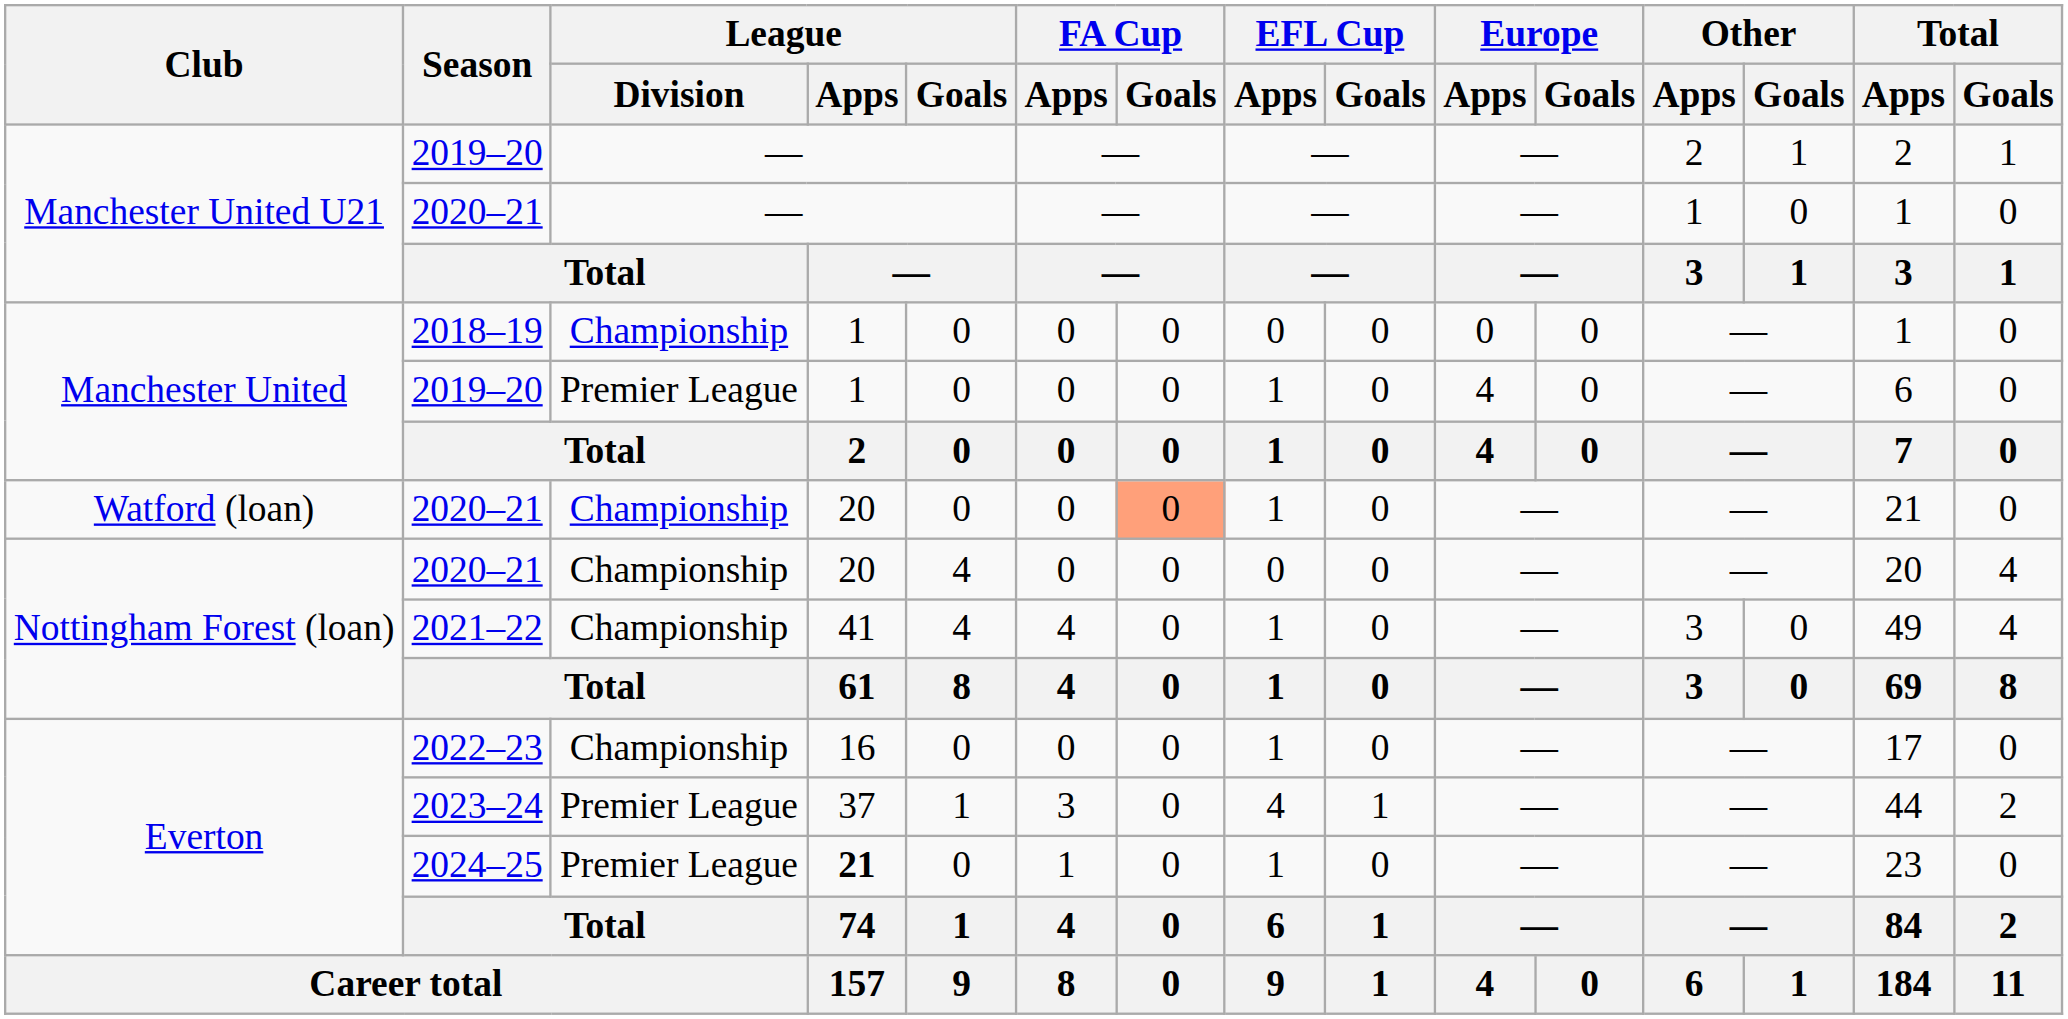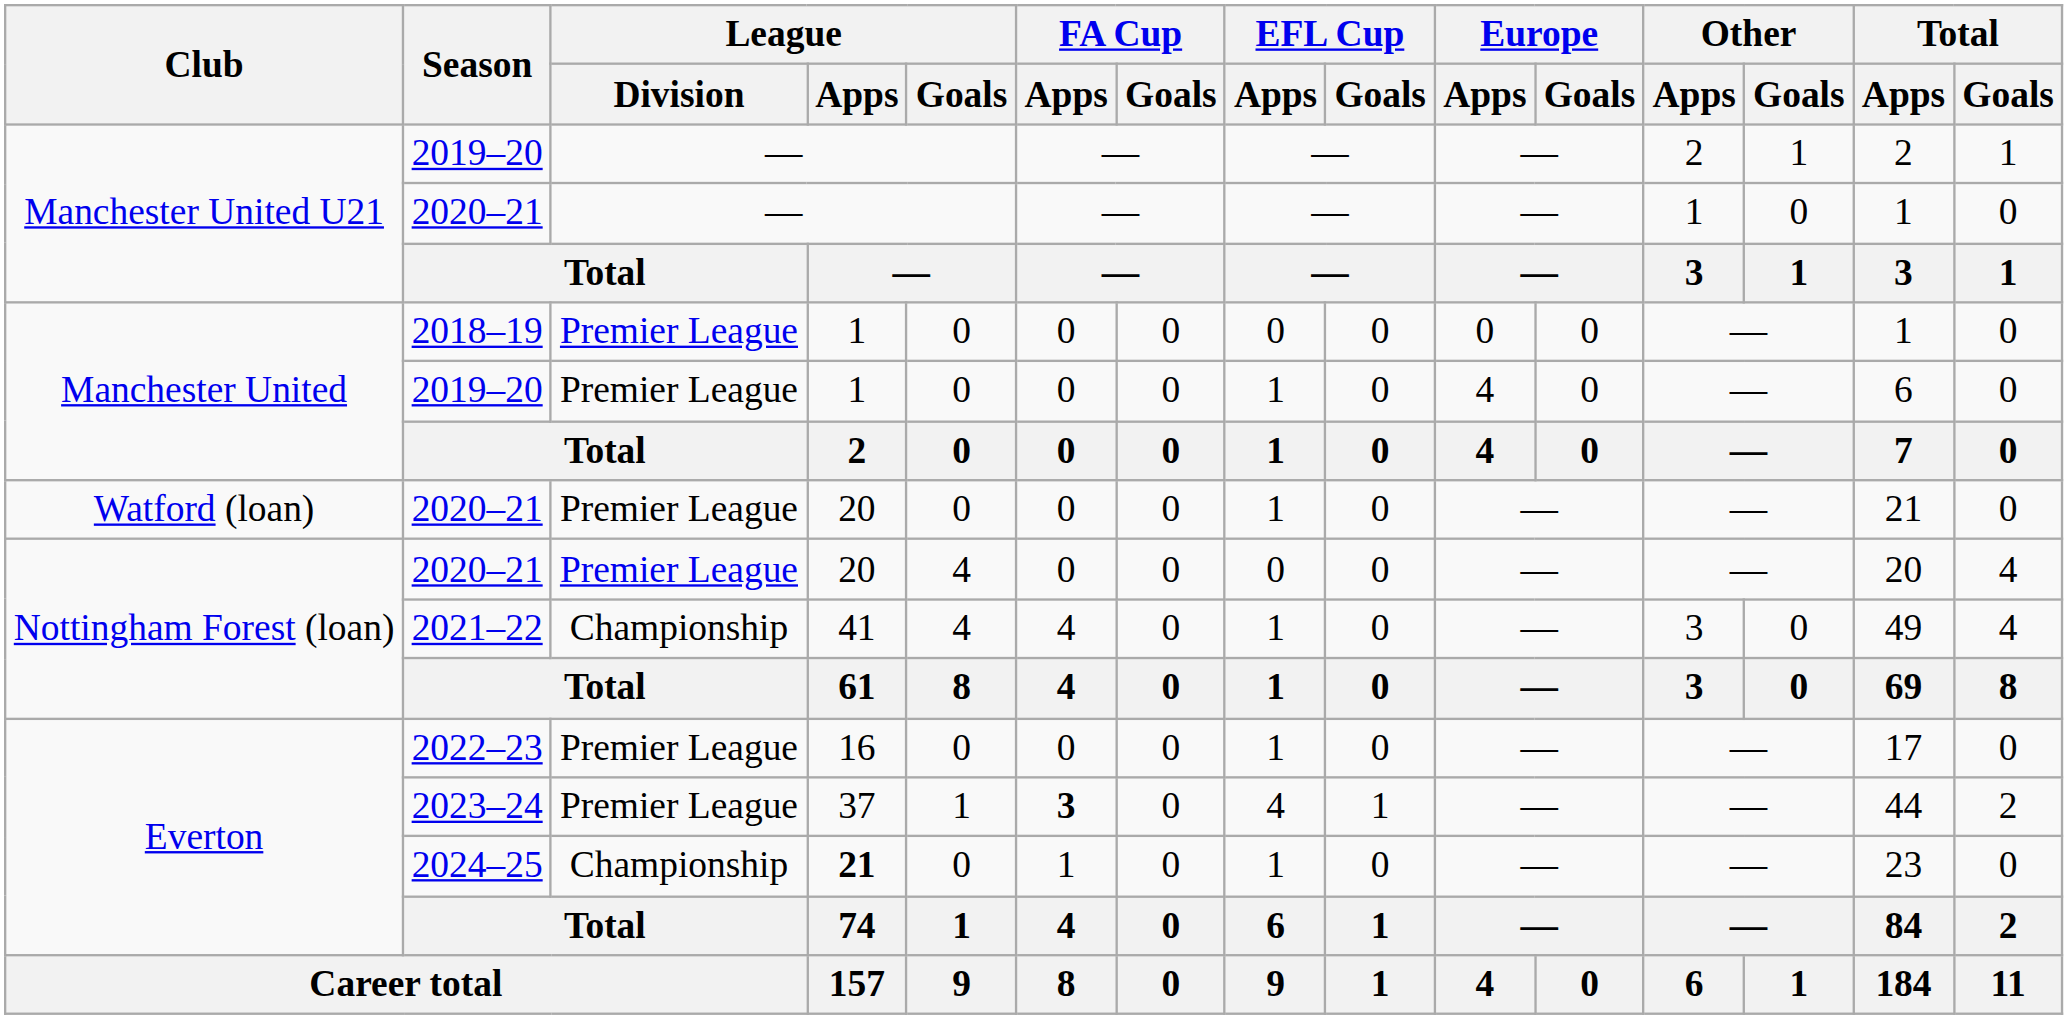 <table class="wikitable" style="text-align:center">
 <tr>
 <th rowspan="2">Club</th>
 <th rowspan="2">Season</th>
 <th colspan="3">League</th>
 <th colspan="2"><a href='#'>FA Cup</a></th>
 <th colspan="2"><a href='#'>EFL Cup</a></th>
 <th colspan="2"><a href='#'>Europe</a></th>
 <th colspan="2">Other</th>
 <th colspan="2">Total</th>
 </tr>
 <tr>
 <th>Division</th>
 <th>Apps</th>
 <th>Goals</th>
 <th>Apps</th>
 <th>Goals</th>
 <th>Apps</th>
 <th>Goals</th>
 <th>Apps</th>
 <th>Goals</th>
 <th>Apps</th>
 <th>Goals</th>
 <th>Apps</th>
 <th>Goals</th>
 </tr>
 <tr>
 <td rowspan="3"><a href='#'>Manchester United U21</a></td>
 <td><a href='#'>2019–20</a></td>
 <td colspan="3">—</td>
 <td colspan="2">—</td>
 <td colspan="2">—</td>
 <td colspan="2">—</td>
 <td>2</td>
 <td>1</td>
 <td>2</td>
 <td>1</td>
 </tr>
 <tr>
 <td><a href='#'>2020–21</a></td>
 <td colspan="3">—</td>
 <td colspan="2">—</td>
 <td colspan="2">—</td>
 <td colspan="2">—</td>
 <td>1</td>
 <td>0</td>
 <td>1</td>
 <td>0</td>
 </tr>
 <tr>
 <th colspan="2">Total</th>
 <th colspan="2">—</th>
 <th colspan="2">—</th>
 <th colspan="2">—</th>
 <th colspan="2">—</th>
 <th>3</th>
 <th>1</th>
 <th>3</th>
 <th>1</th>
 </tr>
 <tr>
 <td rowspan="3"><a href='#'>Manchester United</a></td>
 <td><a href='#'>2018–19</a></td>
-<td><a href='#'>Championship</a></td>
+<td><a href='#'>Premier League</a></td>
 <td>1</td>
 <td>0</td>
 <td>0</td>
 <td>0</td>
 <td>0</td>
 <td>0</td>
 <td>0</td>
 <td>0</td>
 <td colspan="2">—</td>
 <td>1</td>
 <td>0</td>
 </tr>
 <tr>
 <td><a href='#'>2019–20</a></td>
 <td>Premier League</td>
 <td>1</td>
 <td>0</td>
 <td>0</td>
 <td>0</td>
 <td>1</td>
 <td>0</td>
 <td>4</td>
 <td>0</td>
 <td colspan="2">—</td>
 <td>6</td>
 <td>0</td>
 </tr>
 <tr>
 <th colspan="2">Total</th>
 <th>2</th>
 <th>0</th>
 <th>0</th>
 <th>0</th>
 <th>1</th>
 <th>0</th>
 <th>4</th>
 <th>0</th>
 <th colspan="2">—</th>
 <th>7</th>
 <th>0</th>
 </tr>
 <tr>
 <td><a href='#'>Watford</a> (loan)</td>
 <td><a href='#'>2020–21</a></td>
-<td><a href='#'>Championship</a></td>
+<td>Premier League</td>
 <td>20</td>
 <td>0</td>
 <td>0</td>
-<td style="background: lightsalmon;">0</td>
+<td>0</td>
 <td>1</td>
 <td>0</td>
 <td colspan="2">—</td>
 <td colspan="2">—</td>
 <td>21</td>
 <td>0</td>
 </tr>
 <tr>
 <td rowspan="3"><a href='#'>Nottingham Forest</a> (loan)</td>
 <td><a href='#'>2020–21</a></td>
-<td>Championship</td>
+<td><a href='#'>Premier League</a></td>
 <td>20</td>
 <td>4</td>
 <td>0</td>
 <td>0</td>
 <td>0</td>
 <td>0</td>
 <td colspan="2">—</td>
 <td colspan="2">—</td>
 <td>20</td>
 <td>4</td>
 </tr>
 <tr>
 <td><a href='#'>2021–22</a></td>
 <td>Championship</td>
 <td>41</td>
 <td>4</td>
 <td>4</td>
 <td>0</td>
 <td>1</td>
 <td>0</td>
 <td colspan="2">—</td>
 <td>3</td>
 <td>0</td>
 <td>49</td>
 <td>4</td>
 </tr>
 <tr>
 <th colspan="2">Total</th>
 <th>61</th>
 <th>8</th>
 <th>4</th>
 <th>0</th>
 <th>1</th>
 <th>0</th>
 <th colspan="2">—</th>
 <th>3</th>
 <th>0</th>
 <th>69</th>
 <th>8</th>
 </tr>
 <tr>
 <td rowspan="4"><a href='#'>Everton</a></td>
 <td><a href='#'>2022–23</a></td>
-<td>Championship</td>
+<td>Premier League</td>
 <td>16</td>
 <td>0</td>
 <td>0</td>
 <td>0</td>
 <td>1</td>
 <td>0</td>
 <td colspan="2">—</td>
 <td colspan="2">—</td>
 <td>17</td>
 <td>0</td>
 </tr>
 <tr>
 <td><a href='#'>2023–24</a></td>
 <td>Premier League</td>
 <td>37</td>
 <td>1</td>
-<td>3</td>
+<td><strong>3</strong></td>
 <td>0</td>
 <td>4</td>
 <td>1</td>
 <td colspan="2">—</td>
 <td colspan="2">—</td>
 <td>44</td>
 <td>2</td>
 </tr>
 <tr>
 <td><a href='#'>2024–25</a></td>
-<td>Premier League</td>
+<td>Championship</td>
 <td><strong>21</strong></td>
 <td>0</td>
 <td>1</td>
 <td>0</td>
 <td>1</td>
 <td>0</td>
 <td colspan="2">—</td>
 <td colspan="2">—</td>
 <td>23</td>
 <td>0</td>
 </tr>
 <tr>
 <th colspan="2">Total</th>
 <th>74</th>
 <th>1</th>
 <th>4</th>
 <th>0</th>
 <th>6</th>
 <th>1</th>
 <th colspan="2">—</th>
 <th colspan="2">—</th>
 <th>84</th>
 <th>2</th>
 </tr>
 <tr>
 <th colspan="3">Career total</th>
 <th>157</th>
 <th>9</th>
 <th>8</th>
 <th>0</th>
 <th>9</th>
 <th>1</th>
 <th>4</th>
 <th>0</th>
 <th>6</th>
 <th>1</th>
 <th>184</th>
 <th>11</th>
 </tr>
 </table>
